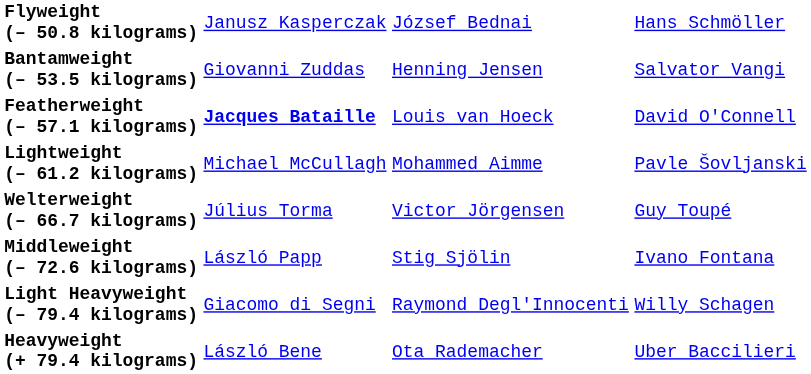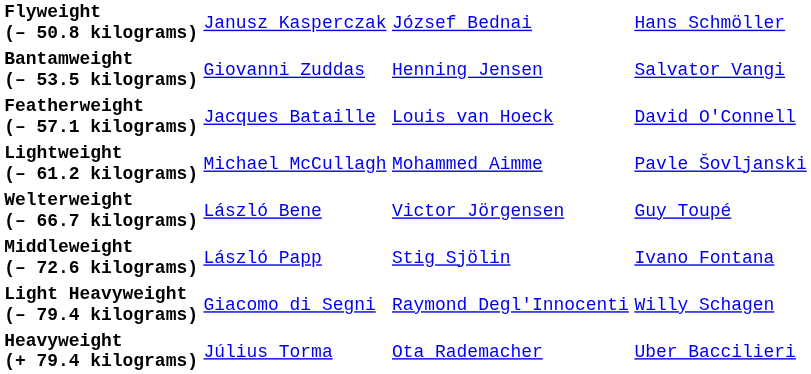 <table>
 <tr>
 <td><strong>Flyweight<br>(– 50.8 kilograms)</strong></td>
 <td> <a href='#'>Janusz Kasperczak</a><br></td>
 <td> <a href='#'>József Bednai</a><br></td>
 <td> <a href='#'>Hans Schmöller</a><br></td>
 </tr>
 <tr>
 <td><strong>Bantamweight<br>(– 53.5 kilograms)</strong></td>
 <td> <a href='#'>Giovanni Zuddas</a><br></td>
 <td> <a href='#'>Henning Jensen</a><br></td>
 <td> <a href='#'>Salvator Vangi</a><br></td>
 </tr>
 <tr>
 <td><strong>Featherweight<br>(– 57.1 kilograms)</strong></td>
-<td><strong> <a href='#'>Jacques Bataille</a><br></strong></td>
+<td> <a href='#'>Jacques Bataille</a><br></td>
 <td> <a href='#'>Louis van Hoeck</a><br></td>
 <td> <a href='#'>David O'Connell</a><br></td>
 </tr>
 <tr>
 <td><strong>Lightweight<br>(– 61.2 kilograms)</strong></td>
 <td> <a href='#'>Michael McCullagh</a><br></td>
 <td> <a href='#'>Mohammed Aimme</a><br></td>
 <td> <a href='#'>Pavle Šovljanski</a><br></td>
 </tr>
 <tr>
 <td><strong>Welterweight<br>(– 66.7 kilograms)</strong></td>
-<td> <a href='#'>Július Torma</a><br></td>
+<td> <a href='#'>László Bene</a><br></td>
 <td> <a href='#'>Victor Jörgensen</a><br></td>
 <td> <a href='#'>Guy Toupé</a><br></td>
 </tr>
 <tr>
 <td><strong>Middleweight<br>(– 72.6 kilograms)</strong></td>
 <td> <a href='#'>László Papp</a><br></td>
 <td> <a href='#'>Stig Sjölin</a><br></td>
 <td> <a href='#'>Ivano Fontana</a><br></td>
 </tr>
 <tr>
 <td><strong>Light Heavyweight<br>(– 79.4 kilograms)</strong></td>
 <td> <a href='#'>Giacomo di Segni</a><br></td>
 <td> <a href='#'>Raymond Degl'Innocenti</a><br></td>
 <td> <a href='#'>Willy Schagen</a><br></td>
 </tr>
 <tr>
 <td><strong>Heavyweight<br>(+ 79.4 kilograms)</strong></td>
-<td> <a href='#'>László Bene</a><br></td>
+<td> <a href='#'>Július Torma</a><br></td>
 <td> <a href='#'>Ota Rademacher</a><br></td>
 <td> <a href='#'>Uber Baccilieri</a><br></td>
 </tr>
 </table>
